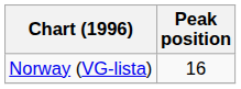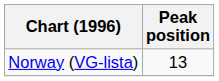 <table class="wikitable">
 <tr>
 <th align="left">Chart (1996)</th>
 <th align="center">Peak<br>position</th>
 </tr>
 <tr>
 <td align="left"><a href='#'>Norway</a> (<a href='#'>VG-lista</a>)</td>
-<td align="center">16</td>
+<td align="center">13</td>
 </tr>
 <tr>
 </tr>
 </table>
